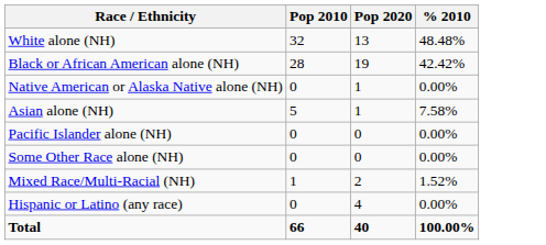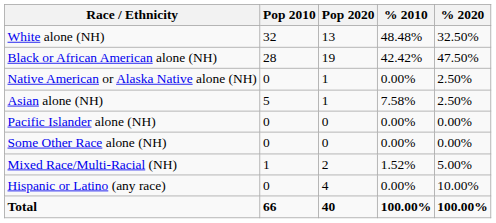 <table class="wikitable">
 <tr>
 <th>Race / Ethnicity</th>
 <th>Pop 2010</th>
 <th>Pop 2020</th>
 <th>% 2010</th>
+<th>% 2020</th>
 </tr>
 <tr>
 <td><a href='#'>White</a> alone (NH)</td>
 <td>32</td>
 <td>13</td>
 <td>48.48%</td>
+<td>32.50%</td>
 </tr>
 <tr>
 <td><a href='#'>Black or African American</a> alone (NH)</td>
 <td>28</td>
 <td>19</td>
 <td>42.42%</td>
+<td>47.50%</td>
 </tr>
 <tr>
 <td><a href='#'>Native American</a> or <a href='#'>Alaska Native</a> alone (NH)</td>
 <td>0</td>
 <td>1</td>
 <td>0.00%</td>
+<td>2.50%</td>
 </tr>
 <tr>
 <td><a href='#'>Asian</a> alone (NH)</td>
 <td>5</td>
 <td>1</td>
 <td>7.58%</td>
+<td>2.50%</td>
 </tr>
 <tr>
 <td><a href='#'>Pacific Islander</a> alone (NH)</td>
 <td>0</td>
 <td>0</td>
+<td>0.00%</td>
 <td>0.00%</td>
 </tr>
 <tr>
 <td><a href='#'>Some Other Race</a> alone (NH)</td>
 <td>0</td>
 <td>0</td>
 <td>0.00%</td>
+<td>0.00%</td>
 </tr>
 <tr>
 <td><a href='#'>Mixed Race/Multi-Racial</a> (NH)</td>
 <td>1</td>
 <td>2</td>
 <td>1.52%</td>
+<td>5.00%</td>
 </tr>
 <tr>
 <td><a href='#'>Hispanic or Latino</a> (any race)</td>
 <td>0</td>
 <td>4</td>
 <td>0.00%</td>
+<td>10.00%</td>
 </tr>
 <tr>
 <td><strong>Total</strong></td>
 <td><strong>66</strong></td>
 <td><strong>40</strong></td>
 <td><strong>100.00%</strong></td>
+<td><strong>100.00%</strong></td>
 </tr>
 </table>
